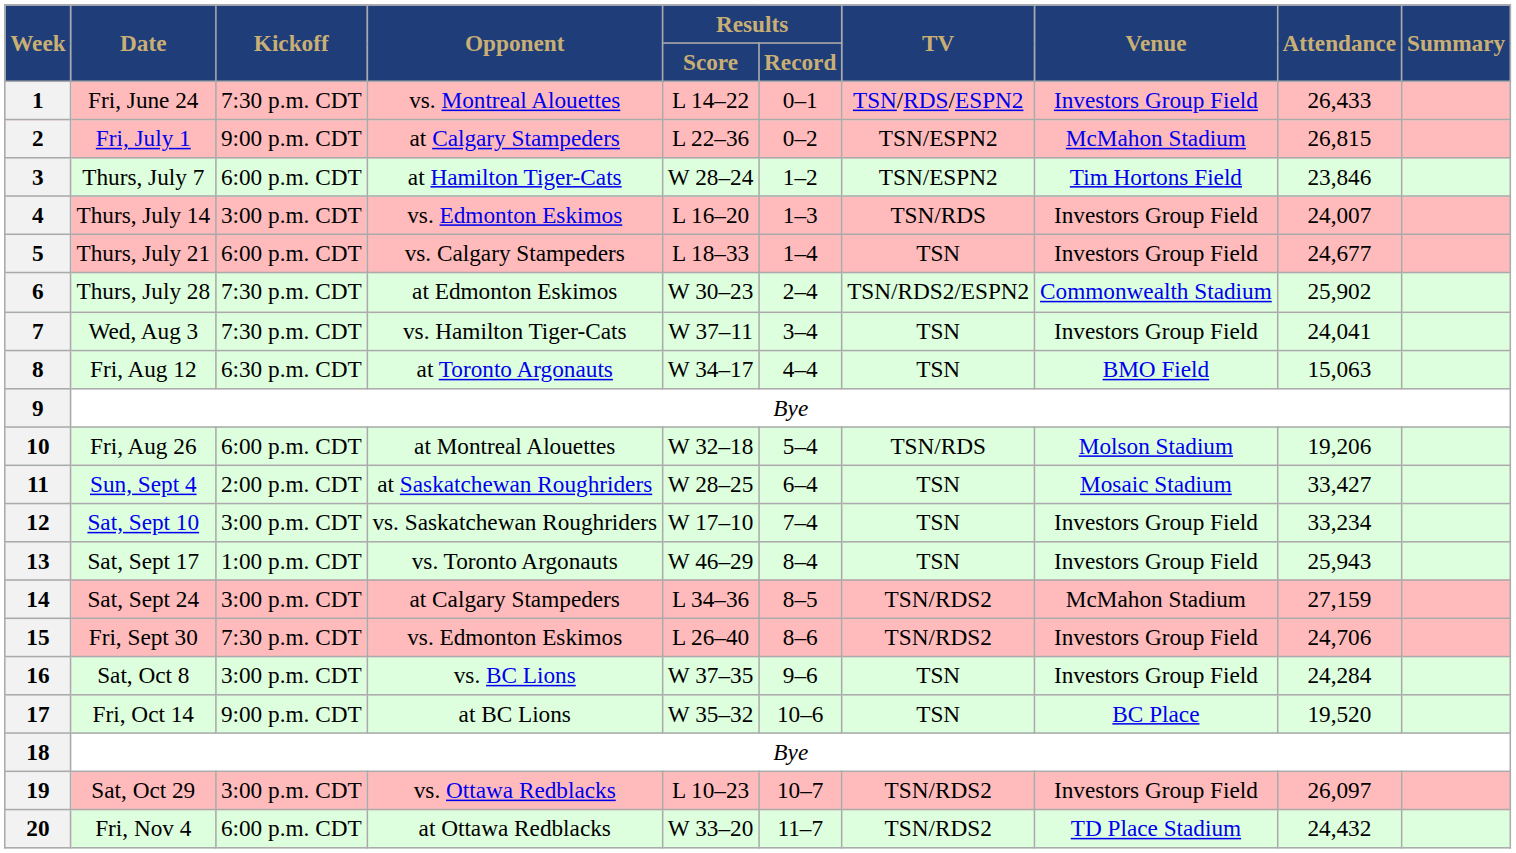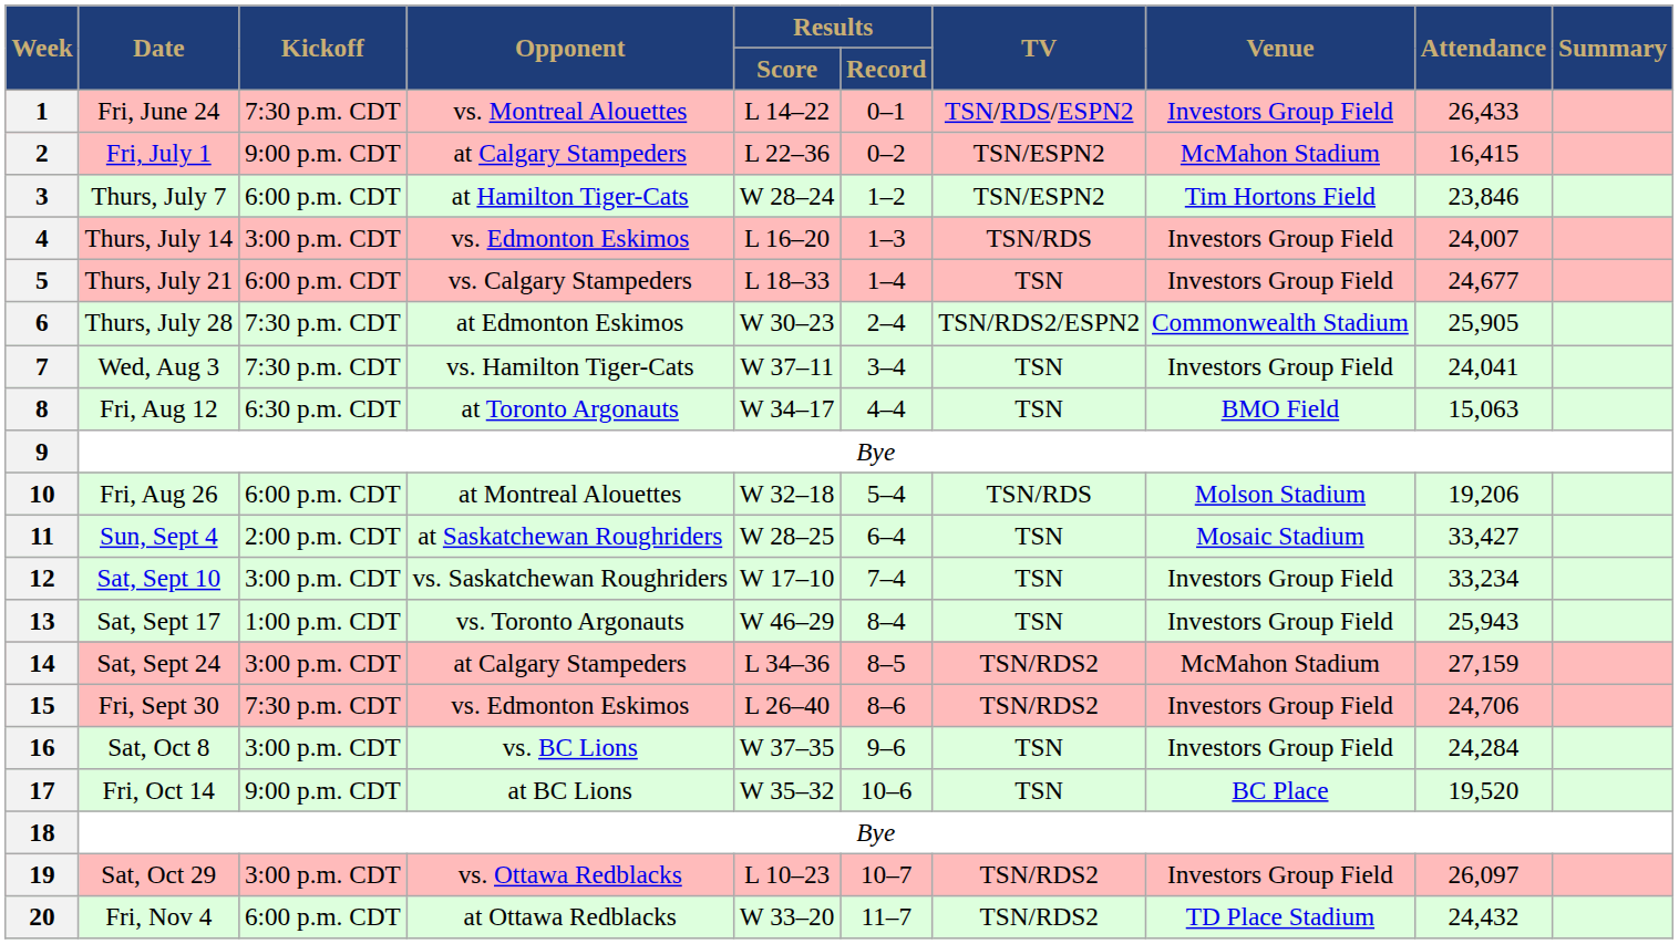 <table class="wikitable" style="font-size: 95%;">
 <tr>
 <th style="background:#1E3D79;color:#C9AF74;" rowspan=2>Week</th>
 <th style="background:#1E3D79;color:#C9AF74;" rowspan=2>Date</th>
 <th style="background:#1E3D79;color:#C9AF74;" rowspan=2>Kickoff</th>
 <th style="background:#1E3D79;color:#C9AF74;" rowspan=2>Opponent</th>
 <th style="background:#1E3D79;color:#C9AF74;" colspan=2>Results</th>
 <th style="background:#1E3D79;color:#C9AF74;" rowspan=2>TV</th>
 <th style="background:#1E3D79;color:#C9AF74;" rowspan=2>Venue</th>
 <th style="background:#1E3D79;color:#C9AF74;" rowspan=2>Attendance</th>
 <th style="background:#1E3D79;color:#C9AF74;" rowspan=2>Summary</th>
 </tr>
 <tr>
 <th style="background:#1E3D79;color:#C9AF74;">Score</th>
 <th style="background:#1E3D79;color:#C9AF74;">Record</th>
 </tr>
 <tr align="center" bgcolor="#ffbbbb">
 <th align="center"><strong>1</strong></th>
 <td align="center">Fri, June 24</td>
 <td align="center">7:30 p.m. CDT</td>
 <td align="center">vs. <a href='#'>Montreal Alouettes</a></td>
 <td align="center">L 14–22</td>
 <td align="center">0–1</td>
 <td align="center"><a href='#'>TSN</a>/<a href='#'>RDS</a>/<a href='#'>ESPN2</a></td>
 <td align="center"><a href='#'>Investors Group Field</a></td>
 <td align="center">26,433</td>
 <td align="center"></td>
 </tr>
 <tr align="center" bgcolor="#ffbbbb">
 <th align="center"><strong>2</strong></th>
 <td align="center"><a href='#'>Fri, July 1</a></td>
 <td align="center">9:00 p.m. CDT</td>
 <td align="center">at <a href='#'>Calgary Stampeders</a></td>
 <td align="center">L 22–36</td>
 <td align="center">0–2</td>
 <td align="center">TSN/ESPN2</td>
 <td align="center"><a href='#'>McMahon Stadium</a></td>
-<td align="center">26,815</td>
+<td align="center">16,415</td>
 <td align="center"></td>
 </tr>
 <tr align="center" bgcolor="#ddffdd">
 <th align="center"><strong>3</strong></th>
 <td align="center">Thurs, July 7</td>
 <td align="center">6:00 p.m. CDT</td>
 <td align="center">at <a href='#'>Hamilton Tiger-Cats</a></td>
 <td align="center">W 28–24</td>
 <td align="center">1–2</td>
 <td align="center">TSN/ESPN2</td>
 <td align="center"><a href='#'>Tim Hortons Field</a></td>
 <td align="center">23,846</td>
 <td align="center"></td>
 </tr>
 <tr align="center" bgcolor="#ffbbbb">
 <th align="center"><strong>4</strong></th>
 <td align="center">Thurs, July 14</td>
 <td align="center">3:00 p.m. CDT</td>
 <td align="center">vs. <a href='#'>Edmonton Eskimos</a></td>
 <td align="center">L 16–20</td>
 <td align="center">1–3</td>
 <td align="center">TSN/RDS</td>
 <td align="center">Investors Group Field</td>
 <td align="center">24,007</td>
 <td align="center"></td>
 </tr>
 <tr align="center" bgcolor="#ffbbbb">
 <th align="center"><strong>5</strong></th>
 <td align="center">Thurs, July 21</td>
 <td align="center">6:00 p.m. CDT</td>
 <td align="center">vs. Calgary Stampeders</td>
 <td align="center">L 18–33</td>
 <td align="center">1–4</td>
 <td align="center">TSN</td>
 <td align="center">Investors Group Field</td>
 <td align="center">24,677</td>
 <td align="center"></td>
 </tr>
 <tr align="center" bgcolor="#ddffdd">
 <th align="center"><strong>6</strong></th>
 <td align="center">Thurs, July 28</td>
 <td align="center">7:30 p.m. CDT</td>
 <td align="center">at Edmonton Eskimos</td>
 <td align="center">W 30–23</td>
 <td align="center">2–4</td>
 <td align="center">TSN/RDS2/ESPN2</td>
 <td align="center"><a href='#'>Commonwealth Stadium</a></td>
-<td align="center">25,902</td>
+<td align="center">25,905</td>
 <td align="center"></td>
 </tr>
 <tr align="center" bgcolor="#ddffdd">
 <th align="center"><strong>7</strong></th>
 <td align="center">Wed, Aug 3</td>
 <td align="center">7:30 p.m. CDT</td>
 <td align="center">vs. Hamilton Tiger-Cats</td>
 <td align="center">W 37–11</td>
 <td align="center">3–4</td>
 <td align="center">TSN</td>
 <td align="center">Investors Group Field</td>
 <td align="center">24,041</td>
 <td align="center"></td>
 </tr>
 <tr align="center" bgcolor="#ddffdd">
 <th align="center"><strong>8</strong></th>
 <td align="center">Fri, Aug 12</td>
 <td align="center">6:30 p.m. CDT</td>
 <td align="center">at <a href='#'>Toronto Argonauts</a></td>
 <td align="center">W 34–17</td>
 <td align="center">4–4</td>
 <td align="center">TSN</td>
 <td align="center"><a href='#'>BMO Field</a></td>
 <td align="center">15,063</td>
 <td align="center"></td>
 </tr>
 <tr align="center" bgcolor="#ffffff">
 <th align="center"><strong>9</strong></th>
 <td colspan=9 align="center" valign="middle"><em>Bye</em></td>
 </tr>
 <tr align="center" bgcolor="#ddffdd">
 <th align="center"><strong>10</strong></th>
 <td align="center">Fri, Aug 26</td>
 <td align="center">6:00 p.m. CDT</td>
 <td align="center">at Montreal Alouettes</td>
 <td align="center">W 32–18</td>
 <td align="center">5–4</td>
 <td align="center">TSN/RDS</td>
 <td align="center"><a href='#'>Molson Stadium</a></td>
 <td align="center">19,206</td>
 <td align="center"></td>
 </tr>
 <tr align="center" bgcolor="#ddffdd">
 <th align="center"><strong>11</strong></th>
 <td align="center"><a href='#'>Sun, Sept 4</a></td>
 <td align="center">2:00 p.m. CDT</td>
 <td align="center">at <a href='#'>Saskatchewan Roughriders</a></td>
 <td align="center">W 28–25</td>
 <td align="center">6–4</td>
 <td align="center">TSN</td>
 <td align="center"><a href='#'>Mosaic Stadium</a></td>
 <td align="center">33,427</td>
 <td align="center"></td>
 </tr>
 <tr align="center" bgcolor="#ddffdd">
 <th align="center"><strong>12</strong></th>
 <td align="center"><a href='#'>Sat, Sept 10</a></td>
 <td align="center">3:00 p.m. CDT</td>
 <td align="center">vs. Saskatchewan Roughriders</td>
 <td align="center">W 17–10</td>
 <td align="center">7–4</td>
 <td align="center">TSN</td>
 <td align="center">Investors Group Field</td>
 <td align="center">33,234</td>
 <td align="center"></td>
 </tr>
 <tr align="center" bgcolor="#ddffdd">
 <th align="center"><strong>13</strong></th>
 <td align="center">Sat, Sept 17</td>
 <td align="center">1:00 p.m. CDT</td>
 <td align="center">vs. Toronto Argonauts</td>
 <td align="center">W 46–29</td>
 <td align="center">8–4</td>
 <td align="center">TSN</td>
 <td align="center">Investors Group Field</td>
 <td align="center">25,943</td>
 <td align="center"></td>
 </tr>
 <tr align="center" bgcolor="#ffbbbb">
 <th align="center"><strong>14</strong></th>
 <td align="center">Sat, Sept 24</td>
 <td align="center">3:00 p.m. CDT</td>
 <td align="center">at Calgary Stampeders</td>
 <td align="center">L 34–36</td>
 <td align="center">8–5</td>
 <td align="center">TSN/RDS2</td>
 <td align="center">McMahon Stadium</td>
 <td align="center">27,159</td>
 <td align="center"></td>
 </tr>
 <tr align="center" bgcolor="#ffbbbb">
 <th align="center"><strong>15</strong></th>
 <td align="center">Fri, Sept 30</td>
 <td align="center">7:30 p.m. CDT</td>
 <td align="center">vs. Edmonton Eskimos</td>
 <td align="center">L 26–40</td>
 <td align="center">8–6</td>
 <td align="center">TSN/RDS2</td>
 <td align="center">Investors Group Field</td>
 <td align="center">24,706</td>
 <td align="center"></td>
 </tr>
 <tr align="center" bgcolor="#ddffdd">
 <th align="center"><strong>16</strong></th>
 <td align="center">Sat, Oct 8</td>
 <td align="center">3:00 p.m. CDT</td>
 <td align="center">vs. <a href='#'>BC Lions</a></td>
 <td align="center">W 37–35</td>
 <td align="center">9–6</td>
 <td align="center">TSN</td>
 <td align="center">Investors Group Field</td>
 <td align="center">24,284</td>
 <td align="center"></td>
 </tr>
 <tr align="center" bgcolor="#ddffdd">
 <th align="center"><strong>17</strong></th>
 <td align="center">Fri, Oct 14</td>
 <td align="center">9:00 p.m. CDT</td>
 <td align="center">at BC Lions</td>
 <td align="center">W 35–32</td>
 <td align="center">10–6</td>
 <td align="center">TSN</td>
 <td align="center"><a href='#'>BC Place</a></td>
 <td align="center">19,520</td>
 <td align="center"></td>
 </tr>
 <tr align="center" bgcolor="#ffffff">
 <th align="center"><strong>18</strong></th>
 <td colspan=9 align="center" valign="middle"><em>Bye</em></td>
 </tr>
 <tr align="center" bgcolor="#ffbbbb">
 <th align="center"><strong>19</strong></th>
 <td align="center">Sat, Oct 29</td>
 <td align="center">3:00 p.m. CDT</td>
 <td align="center">vs. <a href='#'>Ottawa Redblacks</a></td>
 <td align="center">L 10–23</td>
 <td align="center">10–7</td>
 <td align="center">TSN/RDS2</td>
 <td align="center">Investors Group Field</td>
 <td align="center">26,097</td>
 <td align="center"></td>
 </tr>
 <tr align="center" bgcolor="#ddffdd">
 <th align="center"><strong>20</strong></th>
 <td align="center">Fri, Nov 4</td>
 <td align="center">6:00 p.m. CDT</td>
 <td align="center">at Ottawa Redblacks</td>
 <td align="center">W 33–20</td>
 <td align="center">11–7</td>
 <td align="center">TSN/RDS2</td>
 <td align="center"><a href='#'>TD Place Stadium</a></td>
 <td align="center">24,432</td>
 <td align="center"></td>
 </tr>
 </table>
